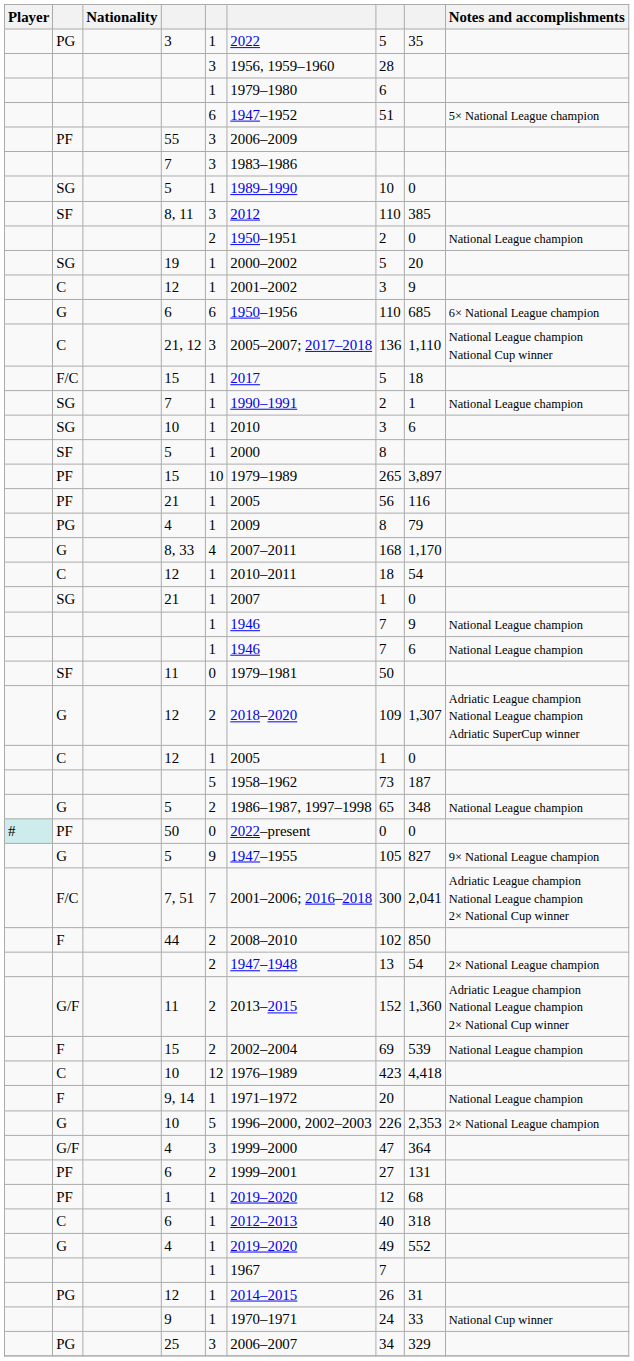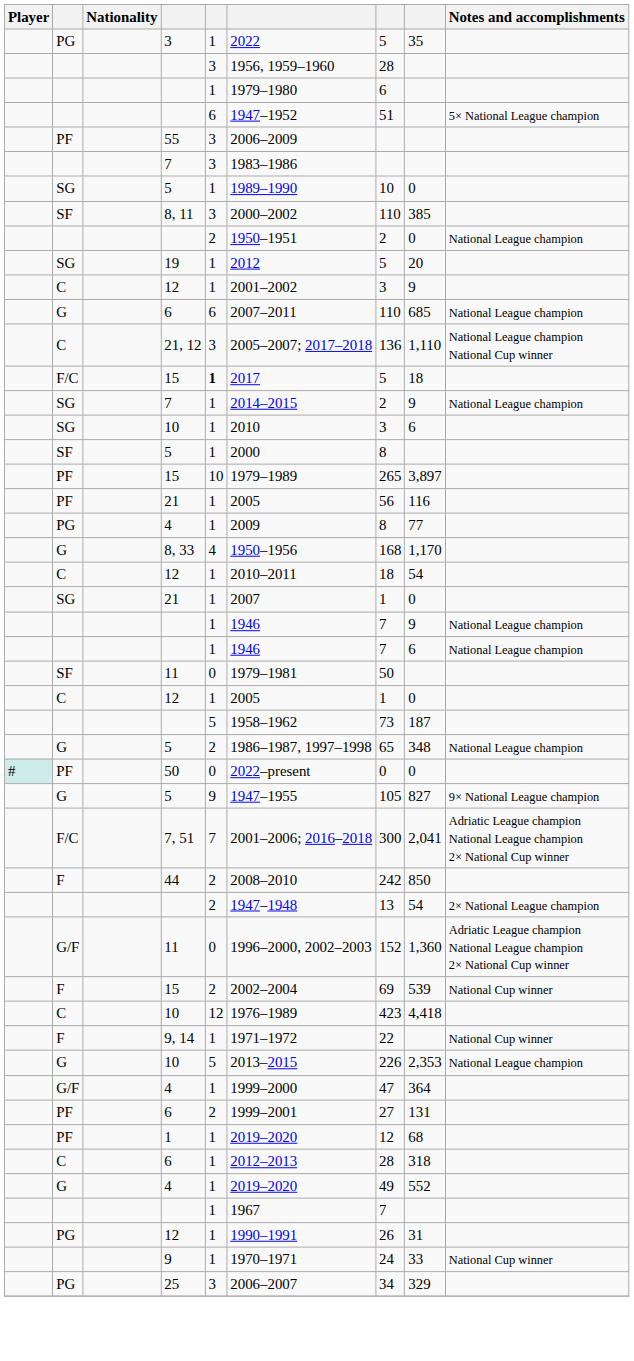 <table class="wikitable sortable" style="font-size:95%" style="text-align:center">
 <tr>
 <th scope="col">Player </th>
 <th scope="col"></th>
 <th scope="col">Nationality</th>
 <th scope="col"></th>
 <th scope="col"></th>
 <th scope="col"></th>
 <th scope="col"></th>
 <th scope="col"></th>
 <th scope="col" class="unsortable">Notes and accomplishments</th>
 </tr>
 <tr>
 <td align="left"></td>
 <td>PG</td>
 <td align="left"></td>
 <td>3</td>
 <td>1</td>
 <td><a href='#'>2022</a></td>
 <td>5</td>
 <td>35</td>
 <td></td>
 </tr>
 <tr>
 <td align="left"></td>
 <td></td>
 <td align="left"></td>
 <td></td>
 <td>3</td>
 <td>1956, 1959–1960</td>
 <td>28</td>
 <td></td>
 <td></td>
 </tr>
 <tr>
 <td align="left"></td>
 <td></td>
 <td align="left"></td>
 <td></td>
 <td>1</td>
 <td>1979–1980</td>
 <td>6</td>
 <td></td>
 <td></td>
 </tr>
 <tr>
 <td align="left"></td>
 <td></td>
 <td align="left"></td>
 <td></td>
 <td>6</td>
 <td><a href='#'>1947</a>–1952</td>
 <td>51</td>
 <td></td>
 <td align="left"><small>5× National League champion</small></td>
 </tr>
 <tr>
 <td align="left"></td>
 <td>PF</td>
 <td align="left"></td>
 <td>55</td>
 <td>3</td>
 <td>2006–2009</td>
 <td></td>
 <td></td>
 <td></td>
 </tr>
 <tr>
 <td align="left"></td>
 <td></td>
 <td align="left"></td>
 <td>7</td>
 <td>3</td>
 <td>1983–1986</td>
 <td></td>
 <td></td>
 <td></td>
 </tr>
 <tr>
 <td align="left"></td>
 <td>SG</td>
 <td align="left"></td>
 <td>5</td>
 <td>1</td>
 <td><a href='#'>1989–1990</a></td>
 <td>10</td>
 <td>0</td>
 <td></td>
 </tr>
 <tr>
 <td align="left"></td>
 <td>SF</td>
 <td align="left"></td>
 <td>8, 11</td>
 <td>3</td>
-<td><a href='#'>2012</a></td>
+<td>2000–2002</td>
 <td>110</td>
 <td>385</td>
 <td></td>
 </tr>
 <tr>
 <td align="left"></td>
 <td></td>
 <td align="left"></td>
 <td></td>
 <td>2</td>
 <td><a href='#'>1950</a>–1951</td>
 <td>2</td>
 <td>0</td>
 <td align="left"><small>National League champion</small></td>
 </tr>
 <tr>
 <td align="left"></td>
 <td>SG</td>
 <td align="left"></td>
 <td>19</td>
 <td>1</td>
-<td>2000–2002</td>
+<td><a href='#'>2012</a></td>
 <td>5</td>
 <td>20</td>
 <td></td>
 </tr>
 <tr>
 <td align="left"></td>
 <td>C</td>
 <td align="left"></td>
 <td>12</td>
 <td>1</td>
 <td>2001–2002</td>
 <td>3</td>
 <td>9</td>
 <td></td>
 </tr>
 <tr>
 <td align="left"></td>
 <td>G</td>
 <td align="left"></td>
 <td>6</td>
 <td>6</td>
-<td><a href='#'>1950</a>–1956</td>
+<td>2007–2011</td>
 <td>110</td>
 <td>685</td>
-<td align="left"><small>6× National League champion</small></td>
+<td align="left"><small>National League champion</small></td>
 </tr>
 <tr>
 <td align="left"></td>
 <td>C</td>
 <td align="left"></td>
 <td>21, 12</td>
 <td>3</td>
 <td>2005–2007; <a href='#'>2017–2018</a></td>
 <td>136</td>
 <td>1,110</td>
 <td align="left"><small>National League champion<br>National Cup winner</small></td>
 </tr>
 <tr>
 <td align="left"></td>
 <td>F/C</td>
 <td align="left"></td>
 <td>15</td>
-<td>1</td>
+<td><strong>1</strong></td>
 <td><a href='#'>2017</a></td>
 <td>5</td>
 <td>18</td>
 <td></td>
 </tr>
 <tr>
 <td align="left"></td>
 <td>SG</td>
 <td align="left"></td>
 <td>7</td>
 <td>1</td>
-<td><a href='#'>1990–1991</a></td>
+<td><a href='#'>2014–2015</a></td>
 <td>2</td>
-<td>1</td>
+<td>9</td>
 <td align="left"><small>National League champion</small></td>
 </tr>
 <tr>
 <td align="left"></td>
 <td>SG</td>
 <td align="left"></td>
 <td>10</td>
 <td>1</td>
 <td>2010</td>
 <td>3</td>
 <td>6</td>
 <td></td>
 </tr>
 <tr>
 <td align="left"></td>
 <td>SF</td>
 <td align="left"></td>
 <td>5</td>
 <td>1</td>
 <td>2000</td>
 <td>8</td>
 <td></td>
 <td></td>
 </tr>
 <tr>
 <td align="left"></td>
 <td>PF</td>
 <td align="left"></td>
 <td>15</td>
 <td>10</td>
 <td>1979–1989</td>
 <td>265</td>
 <td>3,897</td>
 <td></td>
 </tr>
 <tr>
 <td align="left"></td>
 <td>PF</td>
 <td align="left"></td>
 <td>21</td>
 <td>1</td>
 <td>2005</td>
 <td>56</td>
 <td>116</td>
 <td></td>
 </tr>
 <tr>
 <td align="left"></td>
 <td>PG</td>
 <td align="left"></td>
 <td>4</td>
 <td>1</td>
 <td>2009</td>
 <td>8</td>
-<td>79</td>
+<td>77</td>
 <td></td>
 </tr>
 <tr>
 <td align="left"></td>
 <td>G</td>
 <td align="left"></td>
 <td>8, 33</td>
 <td>4</td>
-<td>2007–2011</td>
+<td><a href='#'>1950</a>–1956</td>
 <td>168</td>
 <td>1,170</td>
 <td></td>
 </tr>
 <tr>
 <td align="left"></td>
 <td>C</td>
 <td align="left"></td>
 <td>12</td>
 <td>1</td>
 <td>2010–2011</td>
 <td>18</td>
 <td>54</td>
 <td></td>
 </tr>
 <tr>
 <td align="left"></td>
 <td>SG</td>
 <td align="left"></td>
 <td>21</td>
 <td>1</td>
 <td>2007</td>
 <td>1</td>
 <td>0</td>
 <td></td>
 </tr>
 <tr>
 <td align="left"></td>
 <td></td>
 <td align="left"></td>
 <td></td>
 <td>1</td>
 <td><a href='#'>1946</a></td>
 <td>7</td>
 <td>9</td>
 <td align="left"><small>National League champion</small></td>
 </tr>
 <tr>
 <td align="left"></td>
 <td></td>
 <td align="left"></td>
 <td></td>
 <td>1</td>
 <td><a href='#'>1946</a></td>
 <td>7</td>
 <td>6</td>
 <td align="left"><small>National League champion</small></td>
 </tr>
 <tr>
 <td align="left"></td>
 <td>SF</td>
 <td align="left"></td>
 <td>11</td>
 <td>0</td>
 <td>1979–1981</td>
 <td>50</td>
 <td></td>
 <td></td>
-</tr>
-<tr>
-<td align="left"></td>
-<td>G</td>
-<td align="left"></td>
-<td>12</td>
-<td>2</td>
-<td><a href='#'>2018</a>–<a href='#'>2020</a></td>
-<td>109</td>
-<td>1,307</td>
-<td align="left"><small>Adriatic League champion<br>National League champion<br>Adriatic SuperCup winner</small></td>
 </tr>
 <tr>
 <td align="left"></td>
 <td>C</td>
 <td align="left"></td>
 <td>12</td>
 <td>1</td>
 <td>2005</td>
 <td>1</td>
 <td>0</td>
 <td></td>
 </tr>
 <tr>
 <td align="left"></td>
 <td></td>
 <td align="left"></td>
 <td></td>
 <td>5</td>
 <td>1958–1962</td>
 <td>73</td>
 <td>187</td>
 <td></td>
 </tr>
 <tr>
 <td align="left"></td>
 <td>G</td>
 <td align="left"></td>
 <td>5</td>
 <td>2</td>
 <td>1986–1987, 1997–1998</td>
 <td>65</td>
 <td>348</td>
 <td align="left"><small>National League champion</small></td>
 </tr>
 <tr>
 <td align="left" style="background-color:#cfecec"> #</td>
 <td>PF</td>
 <td align="left"></td>
 <td>50</td>
 <td>0</td>
 <td><a href='#'>2022</a>–present</td>
 <td>0</td>
 <td>0</td>
 <td></td>
 </tr>
 <tr>
 <td align="left"></td>
 <td>G</td>
 <td align="left"></td>
 <td>5</td>
 <td>9</td>
 <td><a href='#'>1947</a>–1955</td>
 <td>105</td>
 <td>827</td>
 <td align="left"><small>9× National League champion</small></td>
 </tr>
 <tr>
 <td align="left"></td>
 <td>F/C</td>
 <td align="left"></td>
 <td>7, 51</td>
 <td>7</td>
 <td>2001–2006; <a href='#'>2016</a>–<a href='#'>2018</a></td>
 <td>300</td>
 <td>2,041</td>
 <td align="left"><small>Adriatic League champion<br>National League champion<br>2× National Cup winner</small></td>
 </tr>
 <tr>
 <td align="left"></td>
 <td>F</td>
 <td align="left"></td>
 <td>44</td>
 <td>2</td>
 <td>2008–2010</td>
-<td>102</td>
+<td>242</td>
 <td>850</td>
 <td></td>
 </tr>
 <tr>
 <td align="left"></td>
 <td></td>
 <td align="left"></td>
 <td></td>
 <td>2</td>
 <td><a href='#'>1947</a>–<a href='#'>1948</a></td>
 <td>13</td>
 <td>54</td>
 <td align="left"><small>2× National League champion</small></td>
 </tr>
 <tr>
 <td align="left"></td>
 <td>G/F</td>
 <td align="left"></td>
 <td>11</td>
-<td>2</td>
-<td>2013–<a href='#'>2015</a></td>
+<td>0</td>
+<td>1996–2000, 2002–2003</td>
 <td>152</td>
 <td>1,360</td>
 <td align="left"><small>Adriatic League champion<br>National League champion<br>2× National Cup winner</small></td>
 </tr>
 <tr>
 <td align="left"></td>
 <td>F</td>
 <td align="left"></td>
 <td>15</td>
 <td>2</td>
 <td>2002–2004</td>
 <td>69</td>
 <td>539</td>
-<td align="left"><small>National League champion</small></td>
+<td align="left"><small>National Cup winner</small></td>
 </tr>
 <tr>
 <td align="left"></td>
 <td>C</td>
 <td align="left"></td>
 <td>10</td>
 <td>12</td>
 <td>1976–1989</td>
 <td>423</td>
 <td>4,418</td>
 <td></td>
 </tr>
 <tr>
 <td align="left"></td>
 <td>F</td>
 <td align="left"></td>
 <td>9, 14</td>
 <td>1</td>
 <td>1971–1972</td>
-<td>20</td>
+<td>22</td>
 <td></td>
-<td align="left"><small>National League champion</small></td>
+<td align="left"><small>National Cup winner</small></td>
 </tr>
 <tr>
 <td align="left"></td>
 <td>G</td>
 <td align="left"></td>
 <td>10</td>
 <td>5</td>
-<td>1996–2000, 2002–2003</td>
+<td>2013–<a href='#'>2015</a></td>
 <td>226</td>
 <td>2,353</td>
-<td align="left"><small>2× National League champion</small></td>
+<td align="left"><small>National League champion</small></td>
 </tr>
 <tr>
 <td align="left"></td>
 <td>G/F</td>
 <td align="left"></td>
 <td>4</td>
-<td>3</td>
+<td>1</td>
 <td>1999–2000</td>
 <td>47</td>
 <td>364</td>
 <td></td>
 </tr>
 <tr>
 <td align="left"></td>
 <td>PF</td>
 <td align="left"></td>
 <td>6</td>
 <td>2</td>
 <td>1999–2001</td>
 <td>27</td>
 <td>131</td>
 <td></td>
 </tr>
 <tr>
 <td align="left"></td>
 <td>PF</td>
 <td align="left"></td>
 <td>1</td>
 <td>1</td>
 <td><a href='#'>2019–2020</a></td>
 <td>12</td>
 <td>68</td>
 <td></td>
 </tr>
 <tr>
 <td align="left"></td>
 <td>C</td>
 <td align="left"></td>
 <td>6</td>
 <td>1</td>
 <td><a href='#'>2012–2013</a></td>
-<td>40</td>
+<td>28</td>
 <td>318</td>
 <td></td>
 </tr>
 <tr>
 <td align="left"></td>
 <td>G</td>
 <td align="left"></td>
 <td>4</td>
 <td>1</td>
 <td><a href='#'>2019–2020</a></td>
 <td>49</td>
 <td>552</td>
 <td></td>
 </tr>
 <tr>
 <td align="left"></td>
 <td></td>
 <td align="left"></td>
 <td></td>
 <td>1</td>
 <td>1967</td>
 <td>7</td>
 <td></td>
 <td></td>
 </tr>
 <tr>
 <td align="left"></td>
 <td>PG</td>
 <td align="left"></td>
 <td>12</td>
 <td>1</td>
-<td><a href='#'>2014–2015</a></td>
+<td><a href='#'>1990–1991</a></td>
 <td>26</td>
 <td>31</td>
 <td></td>
 </tr>
 <tr>
 <td align="left"></td>
 <td></td>
 <td align="left"></td>
 <td>9</td>
 <td>1</td>
 <td>1970–1971</td>
 <td>24</td>
 <td>33</td>
 <td align="left"><small>National Cup winner</small></td>
 </tr>
 <tr>
 <td align="left"></td>
 <td>PG</td>
 <td align="left"></td>
 <td>25</td>
 <td>3</td>
 <td>2006–2007</td>
 <td>34</td>
 <td>329</td>
 <td></td>
 </tr>
 <tr>
 </tr>
 </table>
